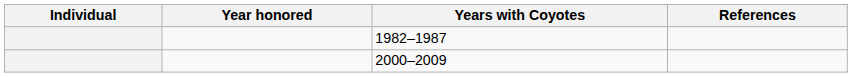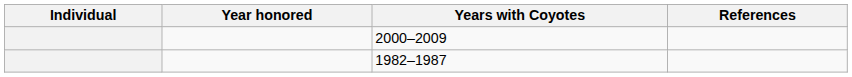 <table class="wikitable sortable" width="75%">
 <tr>
 <th scope="col">Individual</th>
 <th scope="col">Year honored</th>
 <th scope="col">Years with Coyotes</th>
 <th scope="col" class="unsortable">References</th>
 </tr>
 <tr>
 <th scope="row"></th>
 <td></td>
-<td>1982–1987</td>
+<td>2000–2009</td>
 <td></td>
 </tr>
 <tr>
 <th scope="row"></th>
 <td></td>
-<td>2000–2009</td>
+<td>1982–1987</td>
 <td></td>
 </tr>
 </table>
